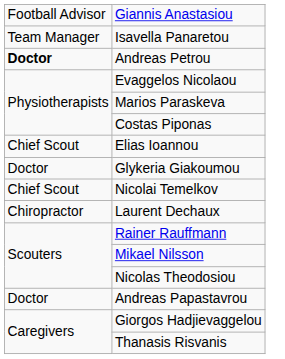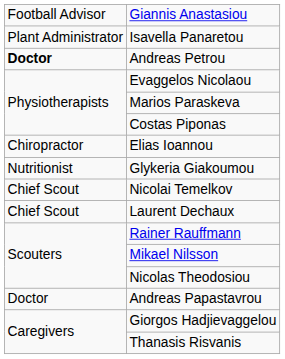 <table class="wikitable" style="text-align: center">
 <tr>
 <td align="left">Football Advisor</td>
 <td align="left"> <a href='#'>Giannis Anastasiou</a></td>
 </tr>
 <tr>
-<td align=left>Team Manager</td>
+<td style="text-align:left;">Plant Administrator</td>
 <td align=left> Isavella Panaretou</td>
 </tr>
 <tr>
 <td align=left><strong>Doctor</strong></td>
 <td align=left> Andreas Petrou</td>
 </tr>
 <tr>
 <td rowspan="3" style="text-align:left;">Physiotherapists</td>
 <td align=left> Evaggelos Nicolaou</td>
 </tr>
 <tr>
 <td align=left> Marios Paraskeva</td>
 </tr>
 <tr>
 <td align=left> Costas Piponas</td>
 </tr>
 <tr>
-<td style="text-align:left;">Chief Scout</td>
+<td style="text-align:left;">Chiropractor</td>
 <td align=left> Elias Ioannou</td>
 </tr>
 <tr>
-<td align=left>Doctor</td>
+<td style="text-align:left;">Νutritionist</td>
 <td align=left> Glykeria Giakoumou</td>
 </tr>
 <tr>
 <td style="text-align:left;">Chief Scout</td>
 <td align=left> Nicolai Temelkov</td>
 </tr>
 <tr>
-<td style="text-align:left;">Chiropractor</td>
+<td style="text-align:left;">Chief Scout</td>
 <td align=left> Laurent Dechaux</td>
 </tr>
 <tr>
 <td rowspan="3" style="text-align:left;">Scouters</td>
 <td align=left> <a href='#'>Rainer Rauffmann</a></td>
 </tr>
 <tr>
 <td align=left> <a href='#'>Mikael Nilsson</a></td>
 </tr>
 <tr>
 <td align=left> Nicolas Theodosiou</td>
 </tr>
 <tr>
 <td align=left>Doctor</td>
 <td align=left> Andreas Papastavrou</td>
 </tr>
 <tr>
 <td style="text-align:left;" rowspan="2">Caregivers</td>
 <td align="left"> Giorgos Hadjievaggelou</td>
 </tr>
 <tr>
 <td align=left> Thanasis Risvanis</td>
 </tr>
 </table>
